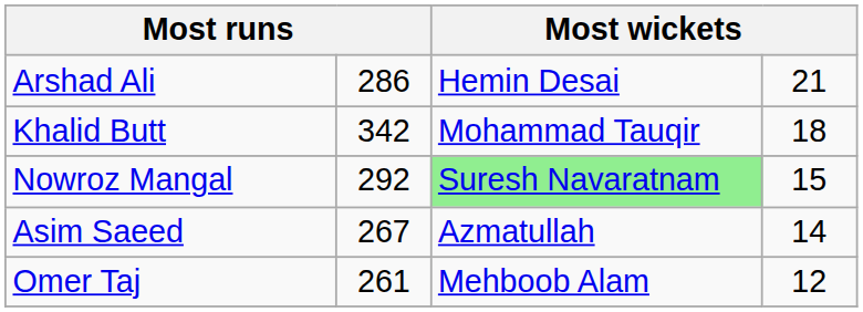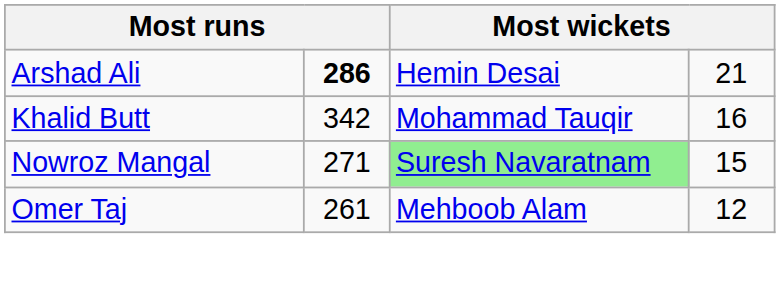 <table class="wikitable">
 <tr>
 <th colspan="2" align="center">Most runs</th>
 <th colspan="2" align="center">Most wickets</th>
 </tr>
 <tr>
 <td width=160> <a href='#'>Arshad Ali</a></td>
-<td width=40 align=center>286</td>
+<td width=40 align=center><strong>286</strong></td>
 <td width=160> <a href='#'>Hemin Desai</a></td>
 <td width=40 align=center>21</td>
 </tr>
 <tr>
 <td> <a href='#'>Khalid Butt</a></td>
 <td align=center>342</td>
 <td> <a href='#'>Mohammad Tauqir</a></td>
-<td align=center>18</td>
+<td align=center>16</td>
 </tr>
 <tr>
 <td> <a href='#'>Nowroz Mangal</a></td>
-<td align=center>292</td>
+<td align=center>271</td>
 <td style="background: lightgreen;"> <a href='#'>Suresh Navaratnam</a></td>
 <td align=center>15</td>
-</tr>
-<tr>
-<td> <a href='#'>Asim Saeed</a></td>
-<td align=center>267</td>
-<td> <a href='#'>Azmatullah</a></td>
-<td align=center>14</td>
 </tr>
 <tr>
 <td> <a href='#'>Omer Taj</a></td>
 <td align=center>261</td>
 <td> <a href='#'>Mehboob Alam</a></td>
 <td align=center>12</td>
 </tr>
 </table>
